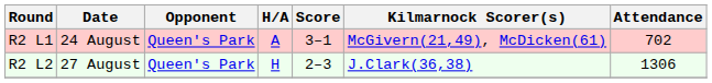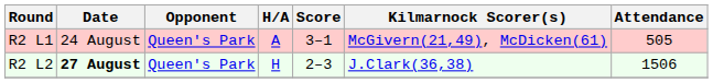 <table class="wikitable" style="text-align:center">
 <tr>
 <th>Round</th>
 <th>Date</th>
 <th>Opponent</th>
 <th>H/A</th>
 <th>Score</th>
 <th>Kilmarnock Scorer(s)</th>
 <th>Attendance</th>
 </tr>
 <tr bgcolor=#FFCCCC>
 <td>R2 L1</td>
 <td align=left>24 August</td>
 <td align=left><a href='#'>Queen's Park</a></td>
 <td><a href='#'>A</a></td>
 <td>3–1</td>
 <td align=left><a href='#'>McGivern(21,49)</a>, <a href='#'>McDicken(61)</a></td>
-<td>702</td>
+<td>505</td>
 </tr>
 <tr bgcolor=#EEFFEE>
 <td>R2 L2</td>
-<td align=left>27 August</td>
+<td align=left><strong>27 August</strong></td>
 <td align=left><a href='#'>Queen's Park</a></td>
 <td><a href='#'>H</a></td>
 <td>2–3</td>
 <td align=left><a href='#'>J.Clark(36,38)</a></td>
-<td>1306</td>
+<td>1506</td>
 </tr>
 <tr>
 </tr>
 </table>
